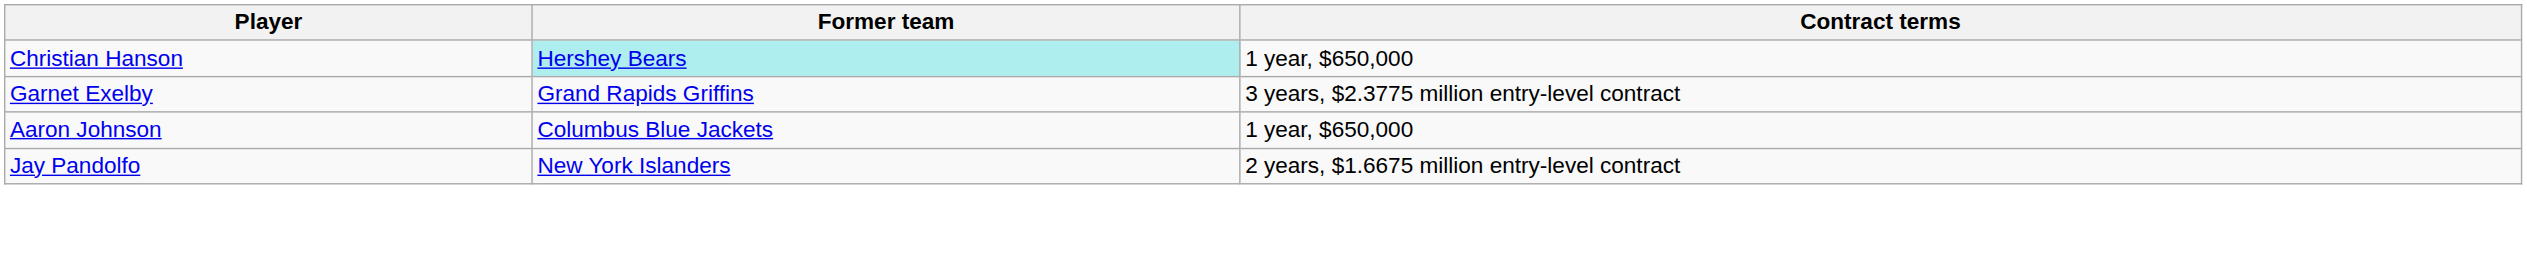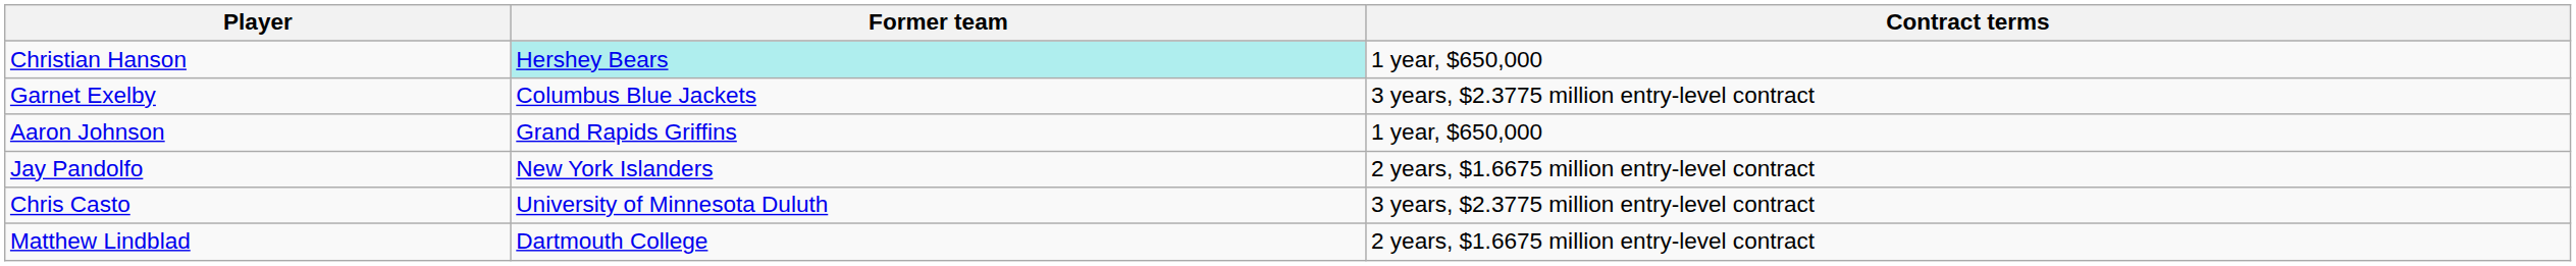 <table class="wikitable" width=90%>
 <tr>
 <th>Player</th>
 <th>Former team</th>
 <th>Contract terms</th>
 </tr>
 <tr>
 <td><a href='#'>Christian Hanson</a></td>
 <td style="background: paleturquoise;"><a href='#'>Hershey Bears</a></td>
 <td>1 year, $650,000</td>
 </tr>
 <tr>
 <td><a href='#'>Garnet Exelby</a></td>
-<td><a href='#'>Grand Rapids Griffins</a></td>
+<td><a href='#'>Columbus Blue Jackets</a></td>
 <td>3 years, $2.3775 million entry-level contract</td>
 </tr>
 <tr>
 <td><a href='#'>Aaron Johnson</a></td>
-<td><a href='#'>Columbus Blue Jackets</a></td>
+<td><a href='#'>Grand Rapids Griffins</a></td>
 <td>1 year, $650,000</td>
 </tr>
 <tr>
 <td><a href='#'>Jay Pandolfo</a></td>
 <td><a href='#'>New York Islanders</a></td>
 <td>2 years, $1.6675 million entry-level contract</td>
 </tr>
+<tr>
+<td><a href='#'>Chris Casto</a></td>
+<td><a href='#'>University of Minnesota Duluth</a></td>
+<td>3 years, $2.3775 million entry-level contract</td>
+</tr>
+<tr>
+<td><a href='#'>Matthew Lindblad</a></td>
+<td><a href='#'>Dartmouth College</a></td>
+<td>2 years, $1.6675 million entry-level contract</td>
+</tr>
 </table>
